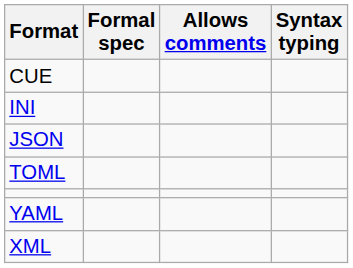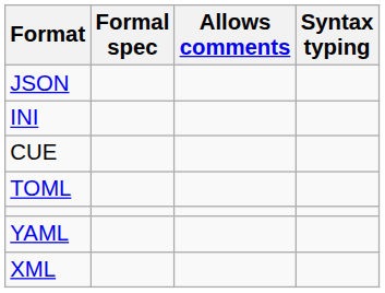 <table class="wikitable">
 <tr>
 <th scope="col">Format</th>
 <th scope="col">Formal<br>spec</th>
 <th scope="col">Allows<br><a href='#'>comments</a></th>
 <th scope="col">Syntax<br>typing</th>
 </tr>
 <tr>
-<td>CUE</td>
+<td><a href='#'>JSON</a></td>
 <td></td>
 <td></td>
 <td></td>
 </tr>
 <tr>
 <td><a href='#'>INI</a></td>
 <td></td>
 <td></td>
 <td></td>
 </tr>
 <tr>
-<td><a href='#'>JSON</a></td>
+<td>CUE</td>
 <td></td>
 <td></td>
 <td></td>
 </tr>
 <tr>
 <td><a href='#'>TOML</a></td>
 <td></td>
 <td></td>
 <td></td>
 </tr>
 <tr>
 <td></td>
 <td></td>
 <td></td>
 <td></td>
 </tr>
 <tr>
 <td><a href='#'>YAML</a></td>
 <td></td>
 <td></td>
 <td></td>
 </tr>
 <tr>
 <td><a href='#'>XML</a></td>
 <td></td>
 <td></td>
 <td></td>
 </tr>
 </table>
